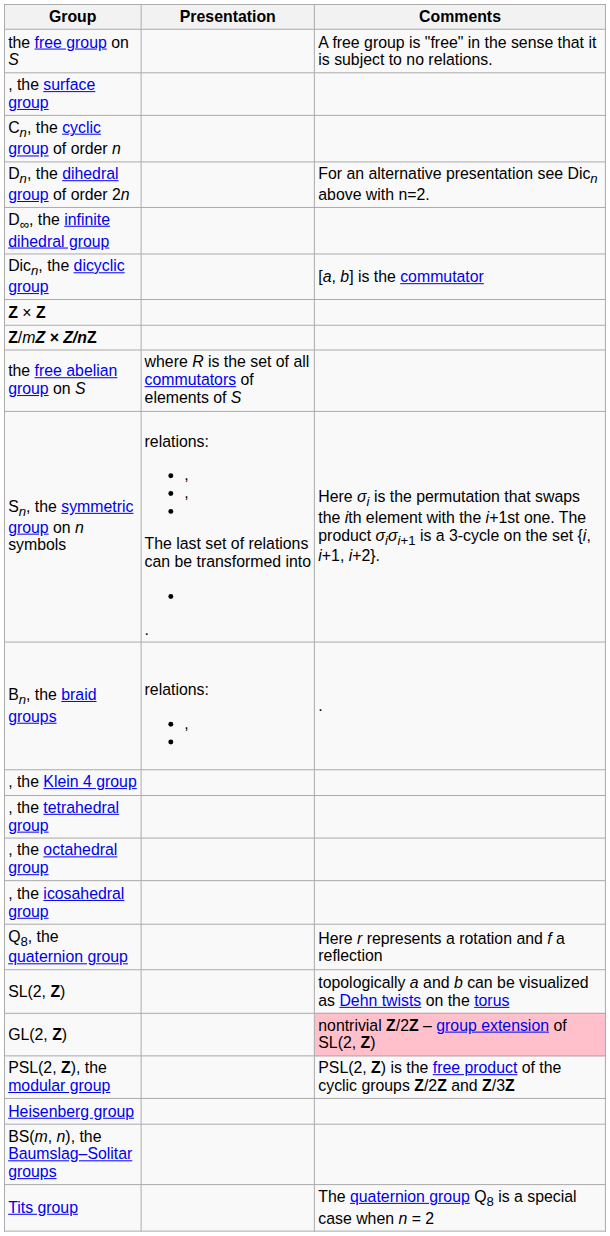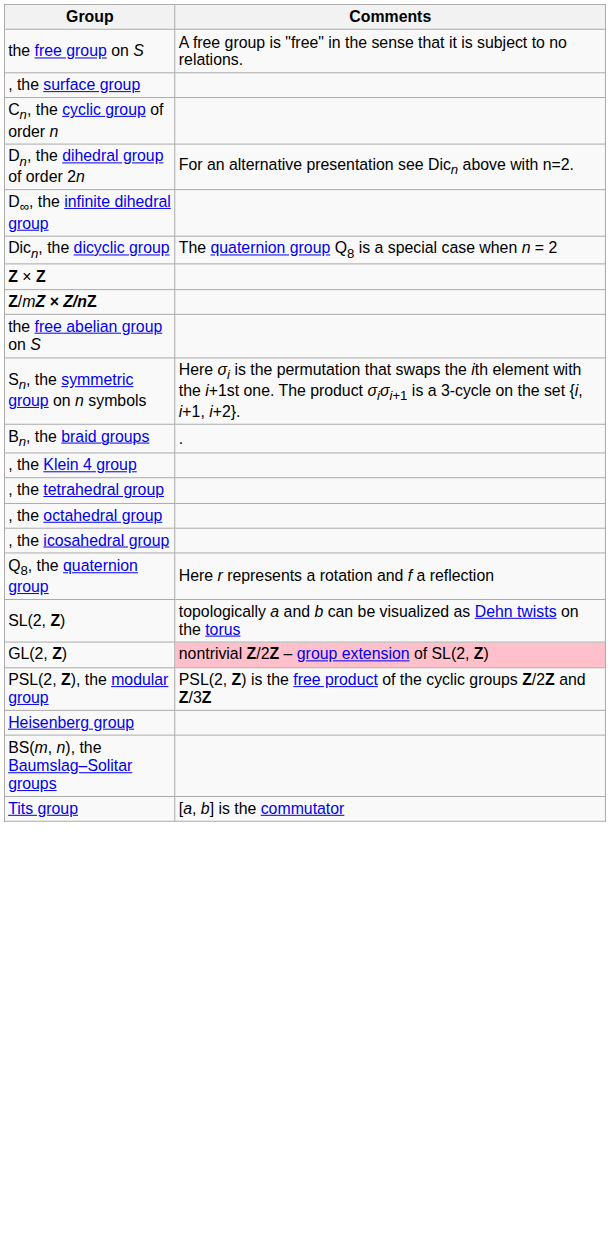 <table border=1 class="wikitable">
 <tr>
 <th>Group</th>
-<th>Presentation</th>
 <th>Comments</th>
 </tr>
 <tr>
 <td>the <a href='#'>free group</a> on <em>S</em></td>
-<td></td>
 <td>A free group is "free" in the sense that it is subject to no relations.</td>
 </tr>
 <tr>
 <td>, the <a href='#'>surface group</a></td>
 <td></td>
-<td></td>
 </tr>
 <tr>
 <td>C<sub><em>n</em></sub>, the <a href='#'>cyclic group</a> of order <em>n</em></td>
 <td></td>
-<td></td>
 </tr>
 <tr>
 <td>D<sub><em>n</em></sub>, the <a href='#'>dihedral group</a> of order 2<em>n</em></td>
-<td></td>
 <td>For an alternative presentation see Dic<sub><em>n</em></sub> above with n=2.</td>
 </tr>
 <tr>
 <td>D<sub>∞</sub>, the <a href='#'>infinite dihedral group</a></td>
 <td></td>
-<td></td>
 </tr>
 <tr>
 <td>Dic<sub><em>n</em></sub>, the <a href='#'>dicyclic group</a></td>
-<td></td>
-<td>[<em>a</em>, <em>b</em>] is the <a href='#'>commutator</a></td>
+<td>The <a href='#'>quaternion group</a> Q<sub>8</sub> is a special case when <em>n</em> = 2</td>
 </tr>
 <tr>
 <td><strong>Z</strong> × <strong>Z</strong></td>
-<td></td>
 <td></td>
 </tr>
 <tr>
 <td><strong>Z</strong>/<em>m<strong><em>Z<strong> × </strong>Z<strong>/</em>n</em></strong>Z</strong></td>
 <td></td>
-<td></td>
 </tr>
 <tr>
 <td>the <a href='#'>free abelian group</a> on <em>S</em></td>
-<td> where <em>R</em> is the set of all <a href='#'>commutators</a> of elements of <em>S</em></td>
 <td></td>
 </tr>
 <tr>
 <td>S<sub><em>n</em></sub>, the <a href='#'>symmetric group</a> on <em>n</em> symbols</td>
-<td><br>relations:<br><ul><li>,</li><li>,</li><li></li></ul>The last set of relations can be transformed into<ul><li></li></ul>.</td>
 <td>Here <em>σ</em><sub><em>i</em></sub> is the permutation that swaps the <em>i</em>th element with the <em>i</em>+1st one. The product <em>σ</em><sub><em>i</em></sub><em>σ</em><sub><em>i</em>+1</sub> is a 3-cycle on the set {<em>i</em>, <em>i</em>+1, <em>i</em>+2}.</td>
 </tr>
 <tr>
 <td>B<sub><em>n</em></sub>, the <a href='#'>braid groups</a></td>
-<td><br><br>relations:<ul><li>,</li><li></li></ul></td>
 <td>.</td>
 </tr>
 <tr>
 <td>, the <a href='#'>Klein 4 group</a></td>
 <td></td>
-<td></td>
 </tr>
 <tr>
 <td>, the <a href='#'>tetrahedral group</a></td>
-<td></td>
 <td></td>
 </tr>
 <tr>
 <td>, the <a href='#'>octahedral group</a></td>
 <td></td>
-<td></td>
 </tr>
 <tr>
 <td>, the <a href='#'>icosahedral group</a></td>
 <td></td>
-<td></td>
 </tr>
 <tr>
 <td>Q<sub>8</sub>, the <a href='#'>quaternion group</a></td>
-<td></td>
 <td>Here <em>r</em> represents a rotation and <em>f</em> a reflection</td>
 </tr>
 <tr>
 <td>SL(2, <strong>Z</strong>)</td>
-<td></td>
 <td>topologically <em>a</em> and <em>b</em> can be visualized as <a href='#'>Dehn twists</a> on the <a href='#'>torus</a></td>
 </tr>
 <tr>
 <td>GL(2, <strong>Z</strong>)</td>
-<td></td>
 <td style="background: pink;">nontrivial <strong>Z</strong>/2<strong>Z</strong> – <a href='#'>group extension</a> of SL(2, <strong>Z</strong>)</td>
 </tr>
 <tr>
 <td>PSL(2, <strong>Z</strong>), the <a href='#'>modular group</a></td>
-<td></td>
 <td>PSL(2, <strong>Z</strong>) is the <a href='#'>free product</a> of the cyclic groups <strong>Z</strong>/2<strong>Z</strong> and <strong>Z</strong>/3<strong>Z</strong></td>
 </tr>
 <tr>
 <td><a href='#'>Heisenberg group</a></td>
 <td></td>
-<td></td>
 </tr>
 <tr>
 <td>BS(<em>m</em>, <em>n</em>), the <a href='#'>Baumslag–Solitar groups</a></td>
 <td></td>
-<td></td>
 </tr>
 <tr>
 <td><a href='#'>Tits group</a></td>
-<td></td>
-<td>The <a href='#'>quaternion group</a> Q<sub>8</sub> is a special case when <em>n</em> = 2</td>
+<td>[<em>a</em>, <em>b</em>] is the <a href='#'>commutator</a></td>
 </tr>
 </table>
